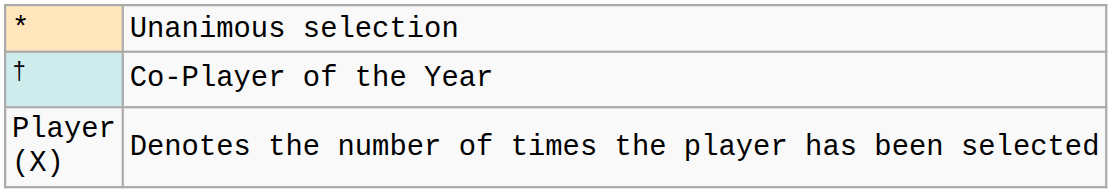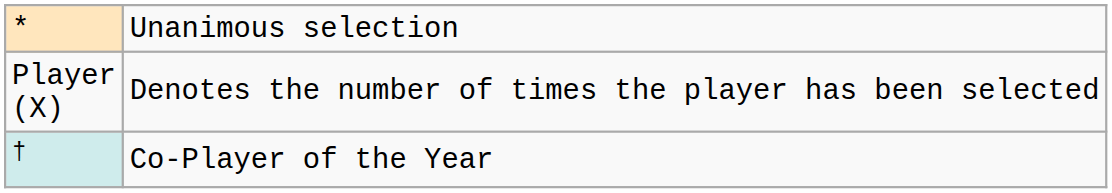 <table class="wikitable">
 <tr>
 <td style="background-color:#FFE6BD; width:3em;">*</td>
 <td>Unanimous selection</td>
 </tr>
 <tr>
+<td>Player (X)</td>
+<td>Denotes the number of times the player has been selected</td>
+</tr>
+<tr>
 <td style="background-color:#CFECEC; width:3em;"><sup>†</sup></td>
 <td>Co-Player of the Year</td>
 </tr>
-<tr>
-<td>Player (X)</td>
-<td>Denotes the number of times the player has been selected</td>
-</tr>
 </table>
